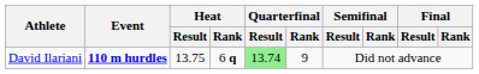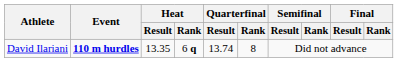 <table class=wikitable style="font-size:90%">
 <tr>
 <th rowspan="2">Athlete</th>
 <th rowspan="2">Event</th>
 <th colspan="2">Heat</th>
 <th colspan="2">Quarterfinal</th>
 <th colspan="2">Semifinal</th>
 <th colspan="2">Final</th>
 </tr>
 <tr style="font-size:95%">
 <th>Result</th>
 <th>Rank</th>
 <th>Result</th>
 <th>Rank</th>
 <th>Result</th>
 <th>Rank</th>
 <th>Result</th>
 <th>Rank</th>
 </tr>
 <tr align=center>
 <td align=left><a href='#'>David Ilariani</a></td>
 <td align=left><strong><a href='#'>110 m hurdles</a></strong></td>
-<td>13.75</td>
+<td>13.35</td>
 <td>6 <strong>q</strong></td>
-<td style="background: lightgreen;">13.74</td>
-<td>9</td>
+<td>13.74</td>
+<td>8</td>
 <td colspan=4>Did not advance</td>
 </tr>
 </table>
